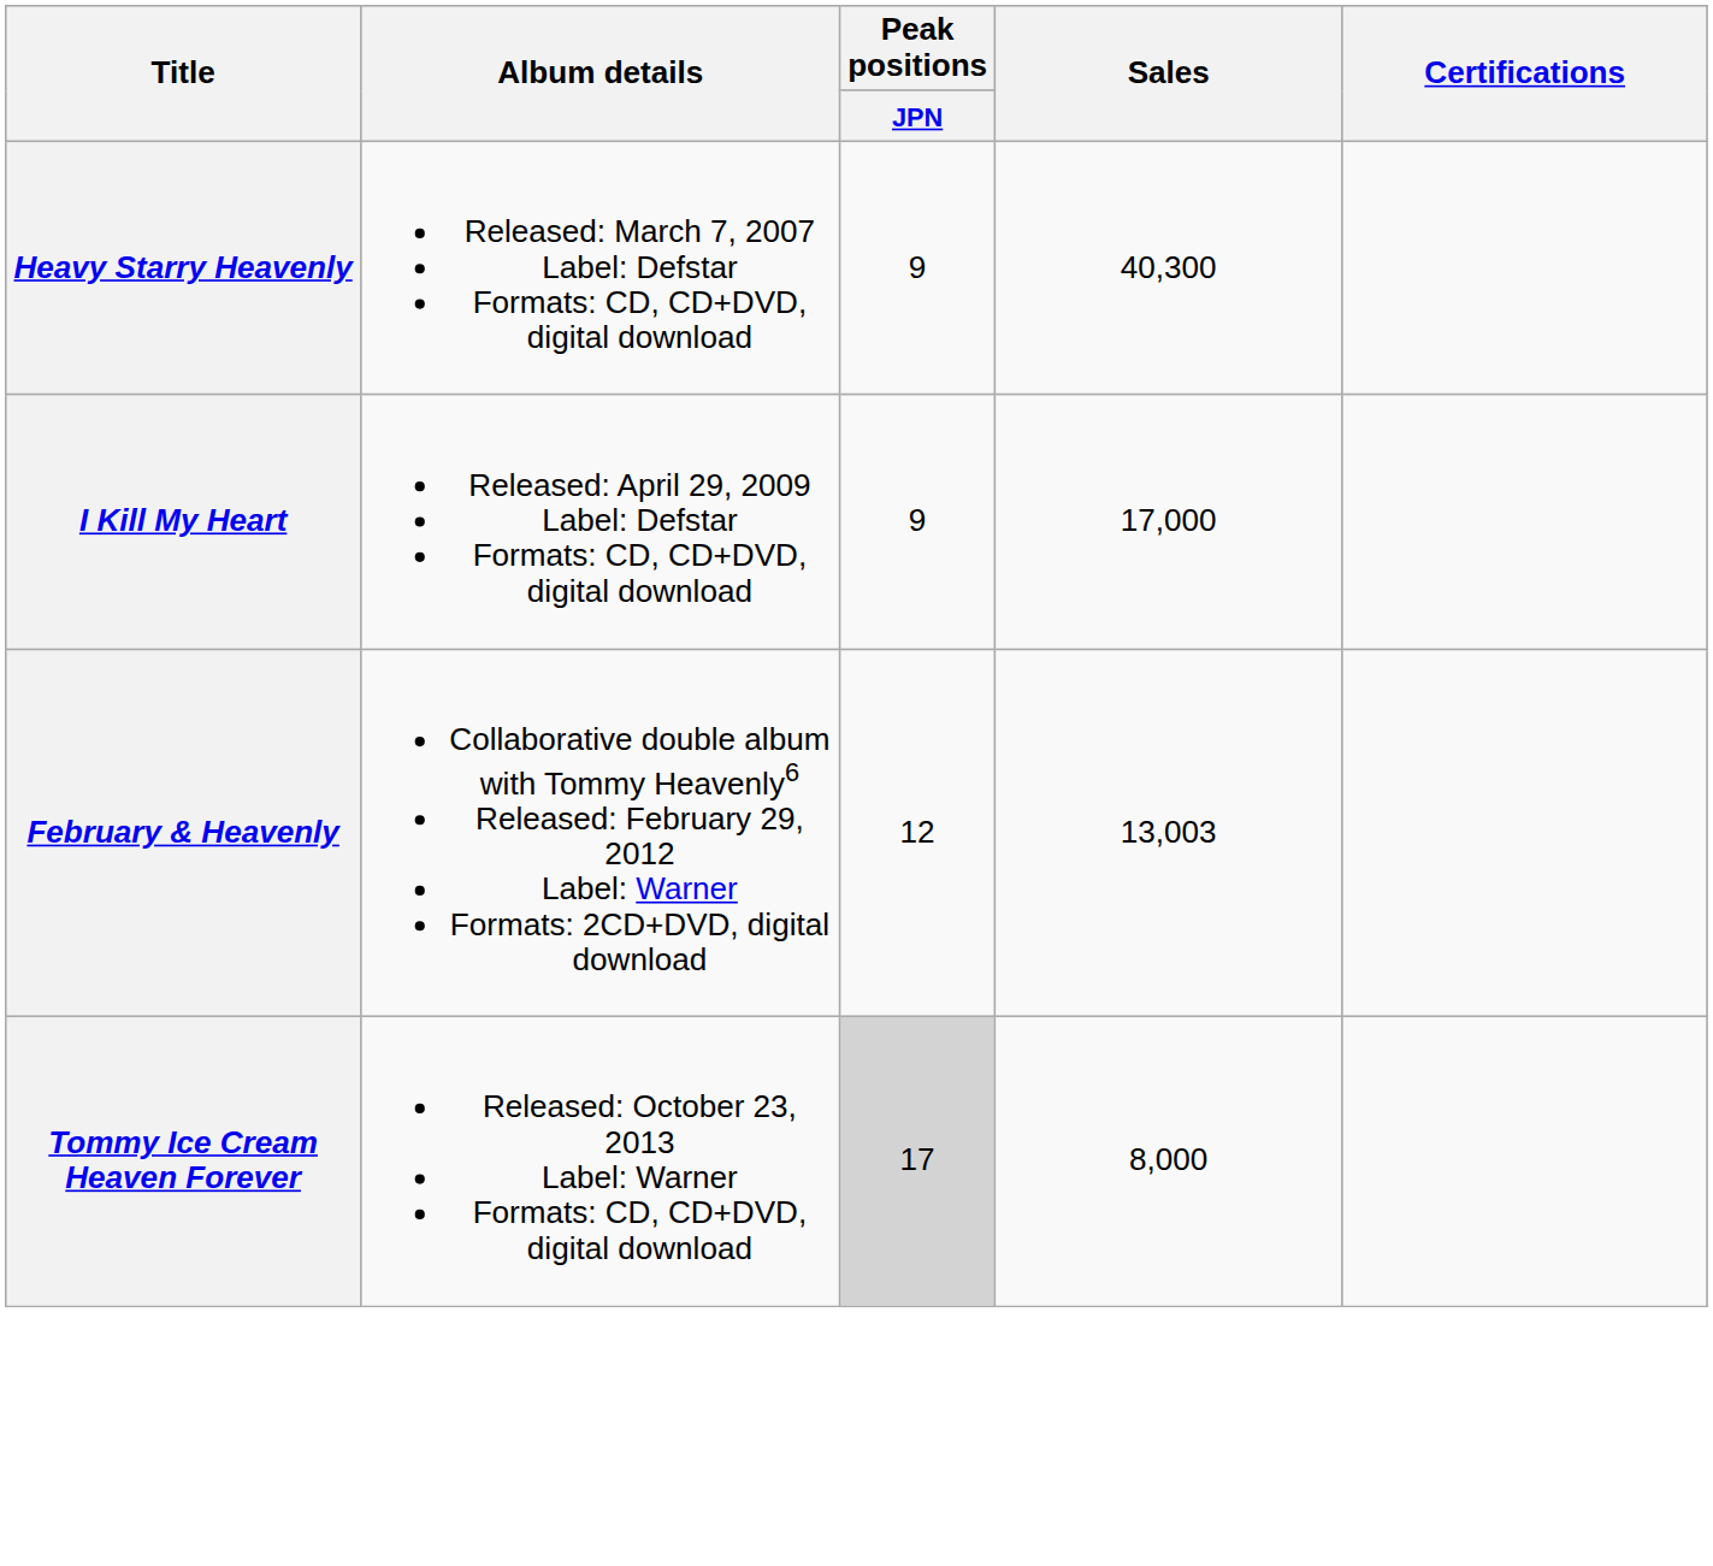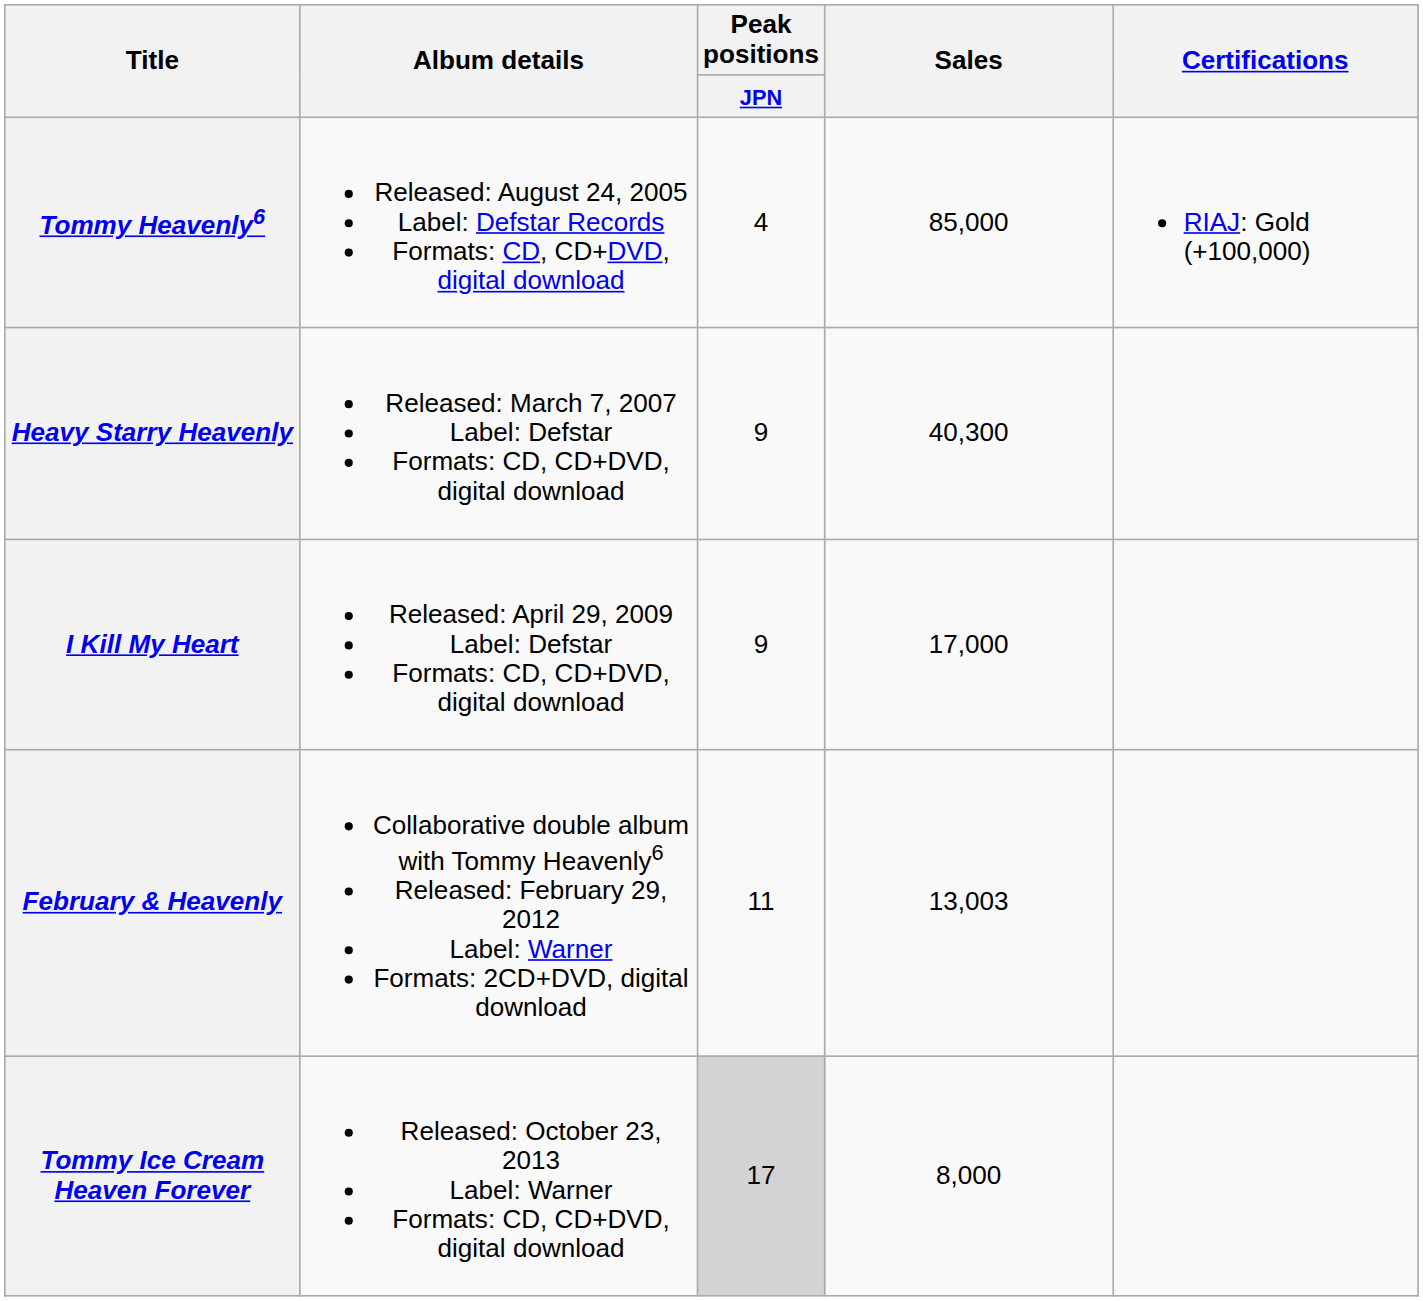 <table class="wikitable plainrowheaders" style="text-align:center;">
 <tr>
 <th style="width:12em;" rowspan="2">Title</th>
 <th style="width:16em;" rowspan="2">Album details</th>
 <th colspan="1">Peak positions</th>
 <th style="width:12em;" rowspan="2">Sales</th>
 <th style="width:12em;" rowspan="2"><a href='#'>Certifications</a></th>
 </tr>
 <tr>
 <th style="width:2.5em;"><small><a href='#'>JPN</a></small><br></th>
+</tr>
+<tr>
+<th scope="row"><em><a href='#'>Tommy Heavenly<sup>6</sup></a></em></th>
+<td><br><ul><li>Released: August 24, 2005</li><li>Label: <a href='#'>Defstar Records</a></li><li>Formats: <a href='#'>CD</a>, CD+<a href='#'>DVD</a>, <a href='#'>digital download</a></li></ul></td>
+<td>4</td>
+<td>85,000</td>
+<td align="left"><br><ul><li><a href='#'>RIAJ</a>: Gold (+100,000)</li></ul></td>
 </tr>
 <tr>
 <th scope="row"><em><a href='#'>Heavy Starry Heavenly</a></em></th>
 <td><br><ul><li>Released: March 7, 2007</li><li>Label: Defstar</li><li>Formats: CD, CD+DVD, digital download</li></ul></td>
 <td>9</td>
 <td>40,300</td>
 <td align="left"></td>
 </tr>
 <tr>
 <th scope="row"><em><a href='#'>I Kill My Heart</a></em></th>
 <td><br><ul><li>Released: April 29, 2009</li><li>Label: Defstar</li><li>Formats: CD, CD+DVD, digital download</li></ul></td>
 <td>9</td>
 <td>17,000</td>
 <td align="left"></td>
 </tr>
 <tr>
 <th scope="row"><em><a href='#'>February & Heavenly</a></em></th>
 <td><br><ul><li>Collaborative double album with Tommy Heavenly<sup>6</sup></li><li>Released: February 29, 2012</li><li>Label: <a href='#'>Warner</a></li><li>Formats: 2CD+DVD, digital download</li></ul></td>
-<td>12</td>
+<td>11</td>
 <td>13,003</td>
 <td align="left"></td>
 </tr>
 <tr>
 <th scope="row"><em><a href='#'>Tommy Ice Cream Heaven Forever</a></em></th>
 <td><br><ul><li>Released: October 23, 2013</li><li>Label: Warner</li><li>Formats: CD, CD+DVD, digital download</li></ul></td>
 <td style="background: lightgrey;">17</td>
 <td>8,000</td>
 <td align="left"></td>
 </tr>
 </table>
